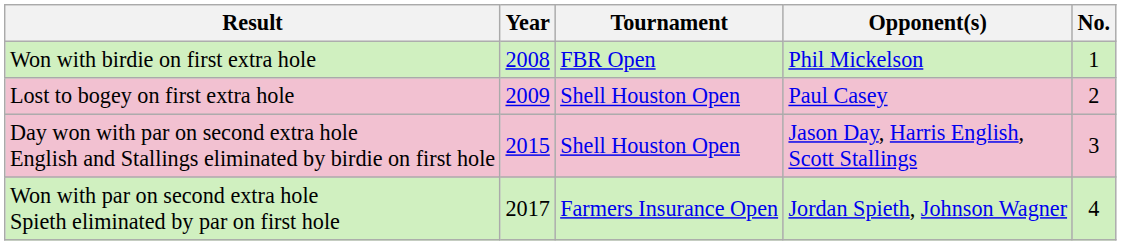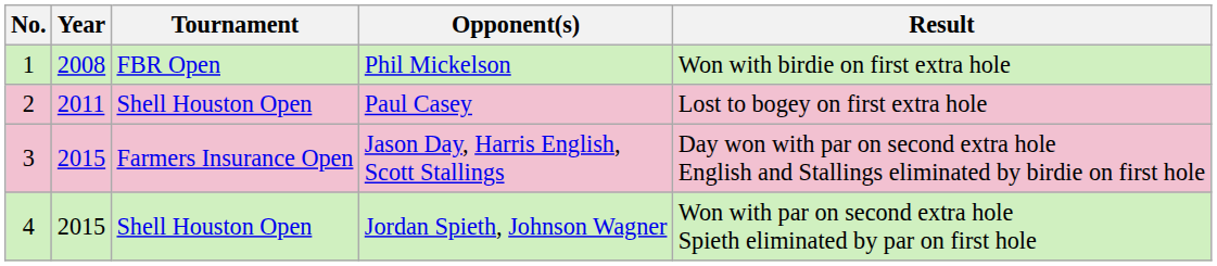 <table class="wikitable" style="font-size:95%;">
 <tr>
-<th>Result</th>
+<th>No.</th>
 <th>Year</th>
 <th>Tournament</th>
 <th>Opponent(s)</th>
-<th>No.</th>
+<th>Result</th>
 </tr>
 <tr style="background:#D0F0C0;">
-<td>Won with birdie on first extra hole</td>
+<td align=center>1</td>
 <td><a href='#'>2008</a></td>
 <td><a href='#'>FBR Open</a></td>
 <td> <a href='#'>Phil Mickelson</a></td>
-<td align=center>1</td>
+<td>Won with birdie on first extra hole</td>
 </tr>
 <tr style="background:#F2C1D1;">
-<td>Lost to bogey on first extra hole</td>
-<td><a href='#'>2009</a></td>
+<td align=center>2</td>
+<td><a href='#'>2011</a></td>
 <td><a href='#'>Shell Houston Open</a></td>
 <td> <a href='#'>Paul Casey</a></td>
-<td align=center>2</td>
+<td>Lost to bogey on first extra hole</td>
 </tr>
 <tr style="background:#F2C1D1;">
+<td align=center>3</td>
+<td><a href='#'>2015</a></td>
+<td><a href='#'>Farmers Insurance Open</a></td>
+<td> <a href='#'>Jason Day</a>,  <a href='#'>Harris English</a>,<br> <a href='#'>Scott Stallings</a></td>
 <td>Day won with par on second extra hole<br>English and Stallings eliminated by birdie on first hole</td>
-<td><a href='#'>2015</a></td>
-<td><a href='#'>Shell Houston Open</a></td>
-<td> <a href='#'>Jason Day</a>,  <a href='#'>Harris English</a>,<br> <a href='#'>Scott Stallings</a></td>
-<td align=center>3</td>
 </tr>
 <tr style="background:#D0F0C0;">
+<td align=center>4</td>
+<td>2015</td>
+<td><a href='#'>Shell Houston Open</a></td>
+<td> <a href='#'>Jordan Spieth</a>,  <a href='#'>Johnson Wagner</a></td>
 <td>Won with par on second extra hole<br>Spieth eliminated by par on first hole</td>
-<td>2017</td>
-<td><a href='#'>Farmers Insurance Open</a></td>
-<td> <a href='#'>Jordan Spieth</a>,  <a href='#'>Johnson Wagner</a></td>
-<td align=center>4</td>
 </tr>
 </table>
